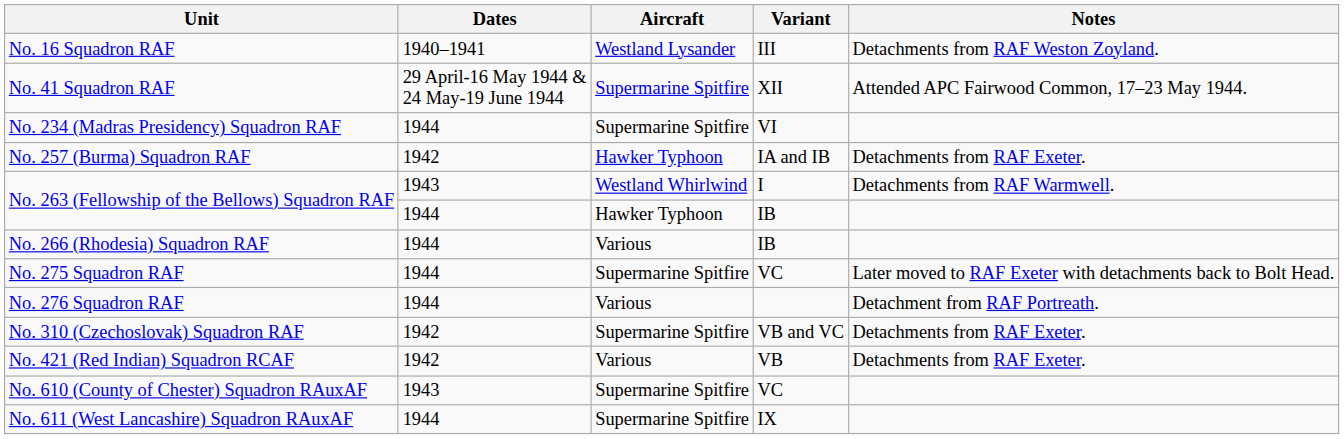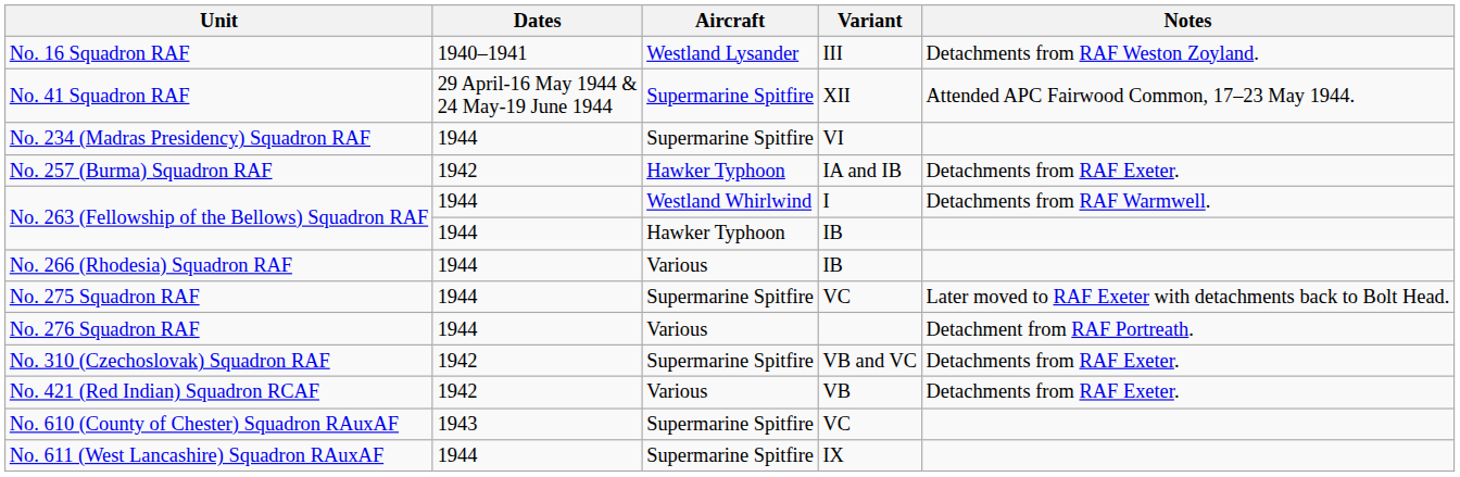 <table class="wikitable">
 <tr>
 <th>Unit</th>
 <th>Dates</th>
 <th>Aircraft</th>
 <th>Variant</th>
 <th>Notes</th>
 </tr>
 <tr>
 <td><a href='#'>No. 16 Squadron RAF</a></td>
 <td>1940–1941</td>
 <td><a href='#'>Westland Lysander</a></td>
 <td>III</td>
 <td>Detachments from <a href='#'>RAF Weston Zoyland</a>.</td>
 </tr>
 <tr>
 <td><a href='#'>No. 41 Squadron RAF</a></td>
 <td>29 April-16 May 1944 &<br> 24 May-19 June 1944</td>
 <td><a href='#'>Supermarine Spitfire</a></td>
 <td>XII</td>
 <td>Attended APC Fairwood Common, 17–23 May 1944.</td>
 </tr>
 <tr>
 <td><a href='#'>No. 234 (Madras Presidency) Squadron RAF</a></td>
 <td>1944</td>
 <td>Supermarine Spitfire</td>
 <td>VI</td>
 <td></td>
 </tr>
 <tr>
 <td><a href='#'>No. 257 (Burma) Squadron RAF</a></td>
 <td>1942</td>
 <td><a href='#'>Hawker Typhoon</a></td>
 <td>IA and IB</td>
 <td>Detachments from <a href='#'>RAF Exeter</a>.</td>
 </tr>
 <tr>
 <td rowspan=2><a href='#'>No. 263 (Fellowship of the Bellows) Squadron RAF</a></td>
-<td>1943</td>
+<td>1944</td>
 <td><a href='#'>Westland Whirlwind</a></td>
 <td>I</td>
 <td>Detachments from <a href='#'>RAF Warmwell</a>.</td>
 </tr>
 <tr>
 <td>1944</td>
 <td>Hawker Typhoon</td>
 <td>IB</td>
 <td></td>
 </tr>
 <tr>
 <td><a href='#'>No. 266 (Rhodesia) Squadron RAF</a></td>
 <td>1944</td>
 <td>Various</td>
 <td>IB</td>
 <td></td>
 </tr>
 <tr>
 <td><a href='#'>No. 275 Squadron RAF</a></td>
 <td>1944</td>
 <td>Supermarine Spitfire</td>
 <td>VC</td>
 <td>Later moved to <a href='#'>RAF Exeter</a> with detachments back to Bolt Head.</td>
 </tr>
 <tr>
 <td><a href='#'>No. 276 Squadron RAF</a></td>
 <td>1944</td>
 <td>Various</td>
 <td></td>
 <td>Detachment from <a href='#'>RAF Portreath</a>.</td>
 </tr>
 <tr>
 <td><a href='#'>No. 310 (Czechoslovak) Squadron RAF</a></td>
 <td>1942</td>
 <td>Supermarine Spitfire</td>
 <td>VB and VC</td>
 <td>Detachments from <a href='#'>RAF Exeter</a>.</td>
 </tr>
 <tr>
 <td><a href='#'>No. 421 (Red Indian) Squadron RCAF</a></td>
 <td>1942</td>
 <td>Various</td>
 <td>VB</td>
 <td>Detachments from <a href='#'>RAF Exeter</a>.</td>
 </tr>
 <tr>
 <td><a href='#'>No. 610 (County of Chester) Squadron RAuxAF</a></td>
 <td>1943</td>
 <td>Supermarine Spitfire</td>
 <td>VC</td>
 <td></td>
 </tr>
 <tr>
 <td><a href='#'>No. 611 (West Lancashire) Squadron RAuxAF</a></td>
 <td>1944</td>
 <td>Supermarine Spitfire</td>
 <td>IX</td>
 <td></td>
 </tr>
 </table>
